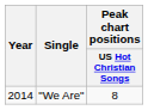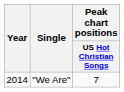 <table class="wikitable" style="text-align:center;">
 <tr>
 <th rowspan=2>Year</th>
 <th rowspan=2>Single</th>
 <th colspan=1>Peak chart positions</th>
 </tr>
 <tr style="font-size:smaller;">
 <th width=40>US <a href='#'>Hot Christian Songs</a></th>
 </tr>
 <tr>
 <td>2014</td>
 <td align="left">"We Are"</td>
-<td>8</td>
+<td>7</td>
 </tr>
 </table>
